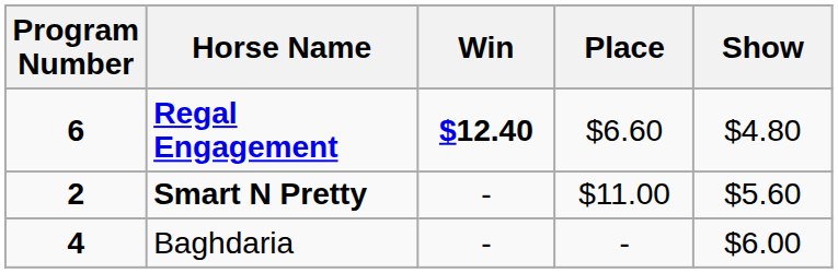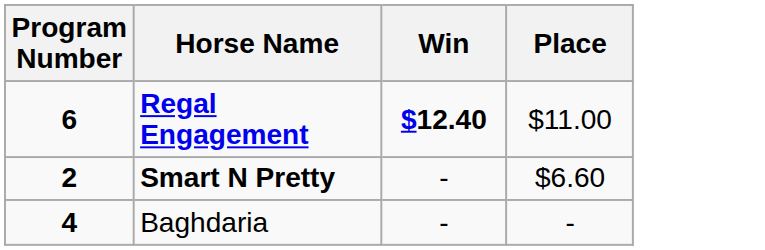 <table class="wikitable sortable" style="font-size:90%">
 <tr>
 <th width="48px">Program <br> Number</th>
 <th width="120px">Horse Name <br></th>
 <th width="58px">Win <br></th>
 <th width="58px">Place <br></th>
-<th width="58px">Show</th>
 </tr>
 <tr>
 <td align=center><strong>6</strong></td>
 <td><strong><a href='#'>Regal Engagement</a></strong></td>
 <td align=center><strong><a href='#'>$</a>12.40</strong></td>
-<td align=center>$6.60</td>
-<td align=center>$4.80</td>
+<td align=center>$11.00</td>
 </tr>
 <tr>
 <td align=center><strong>2</strong></td>
 <td><strong>Smart N Pretty</strong></td>
 <td align=center>-</td>
-<td align=center>$11.00</td>
-<td align=center>$5.60</td>
+<td align=center>$6.60</td>
 </tr>
 <tr>
 <td align=center><strong>4</strong></td>
 <td>Baghdaria</td>
 <td align=center>-</td>
 <td align=center>-</td>
-<td align=center>$6.00</td>
 </tr>
 </table>
